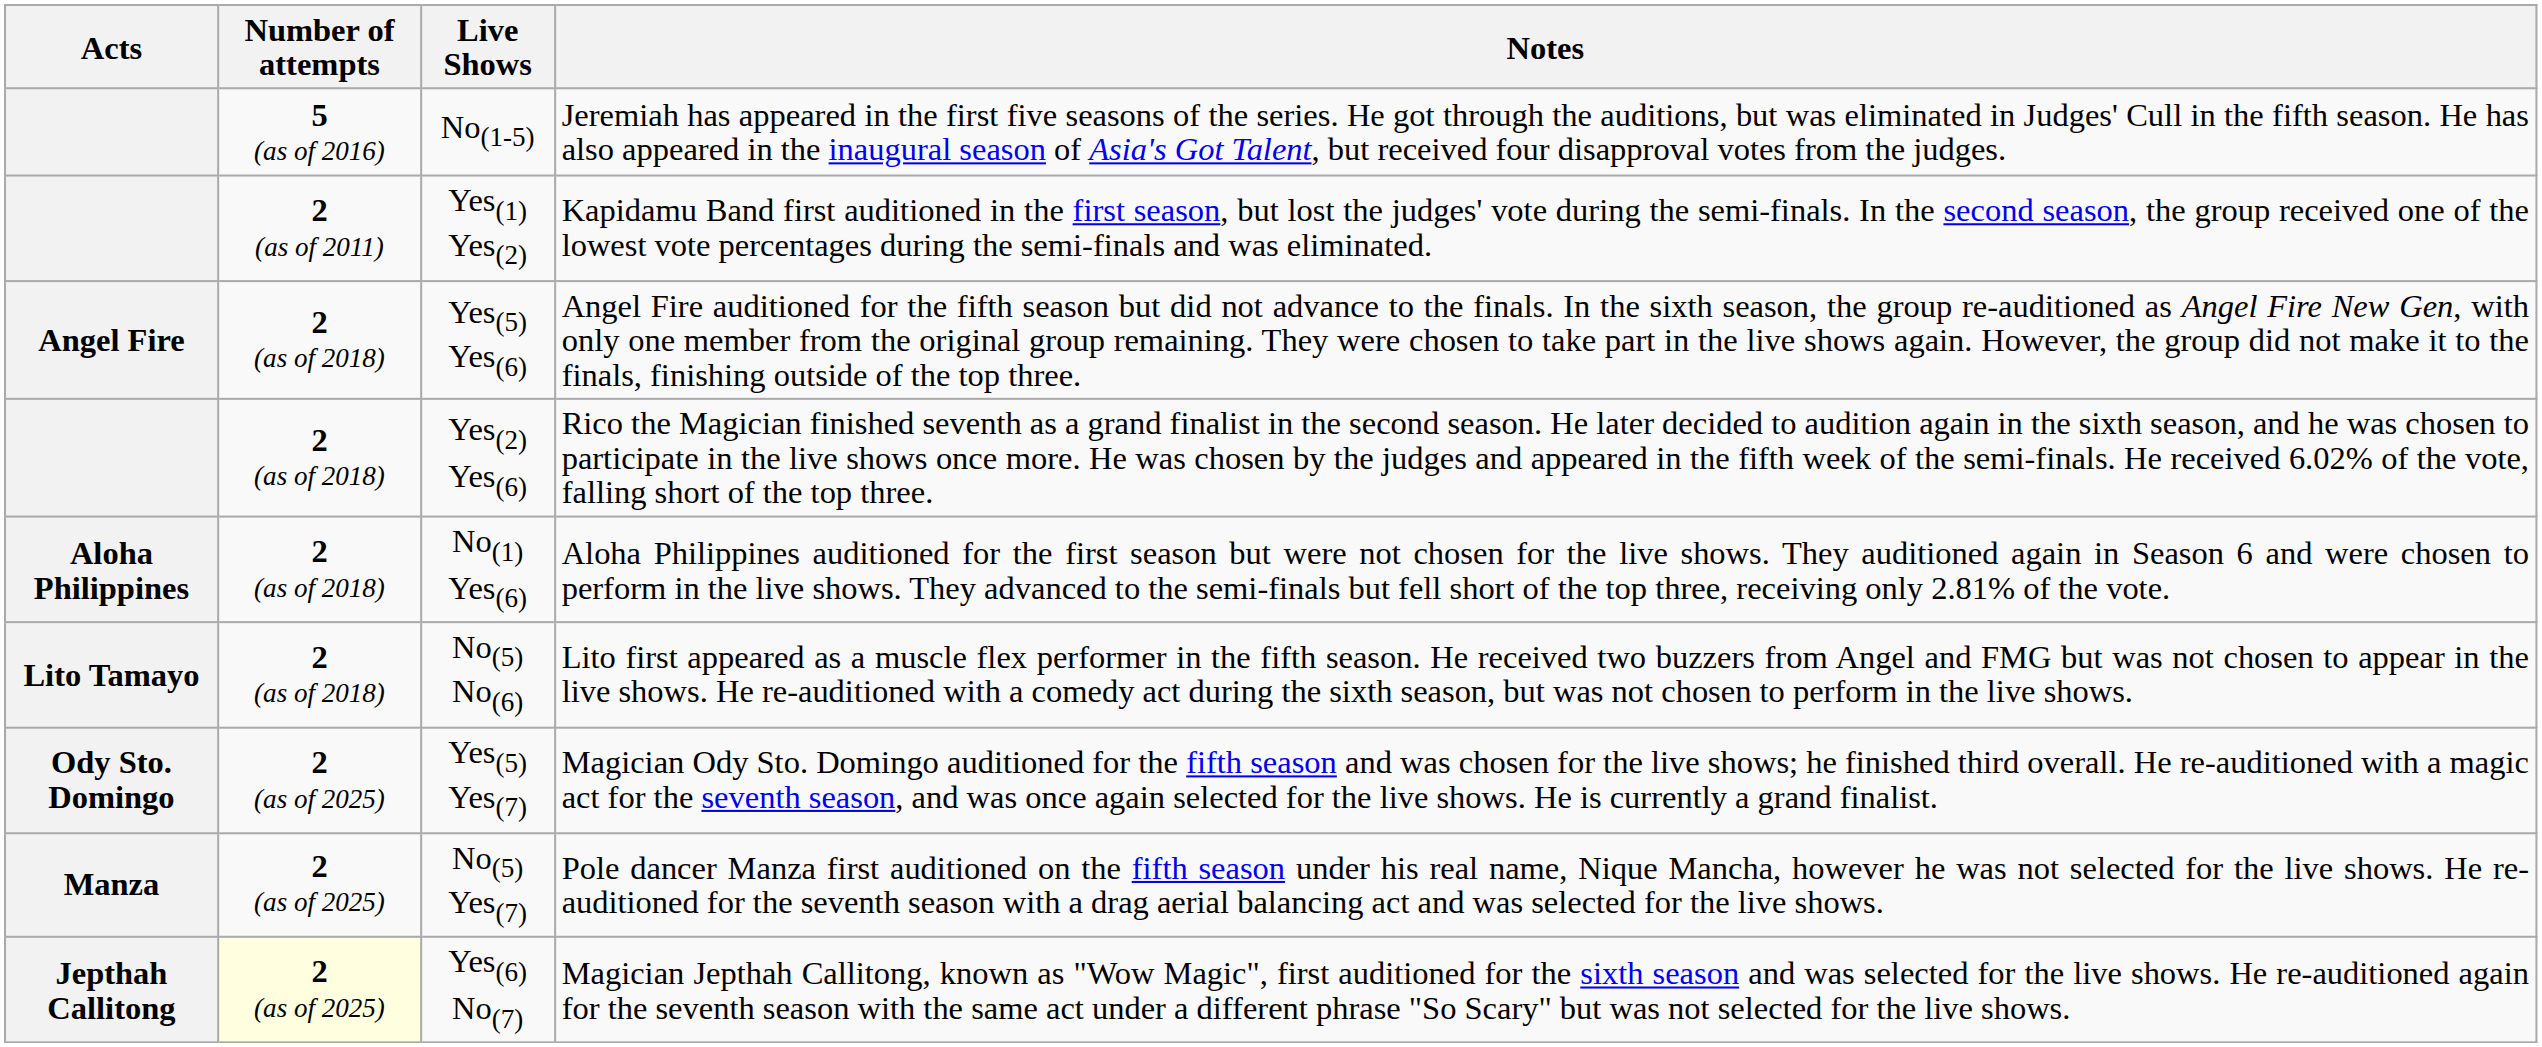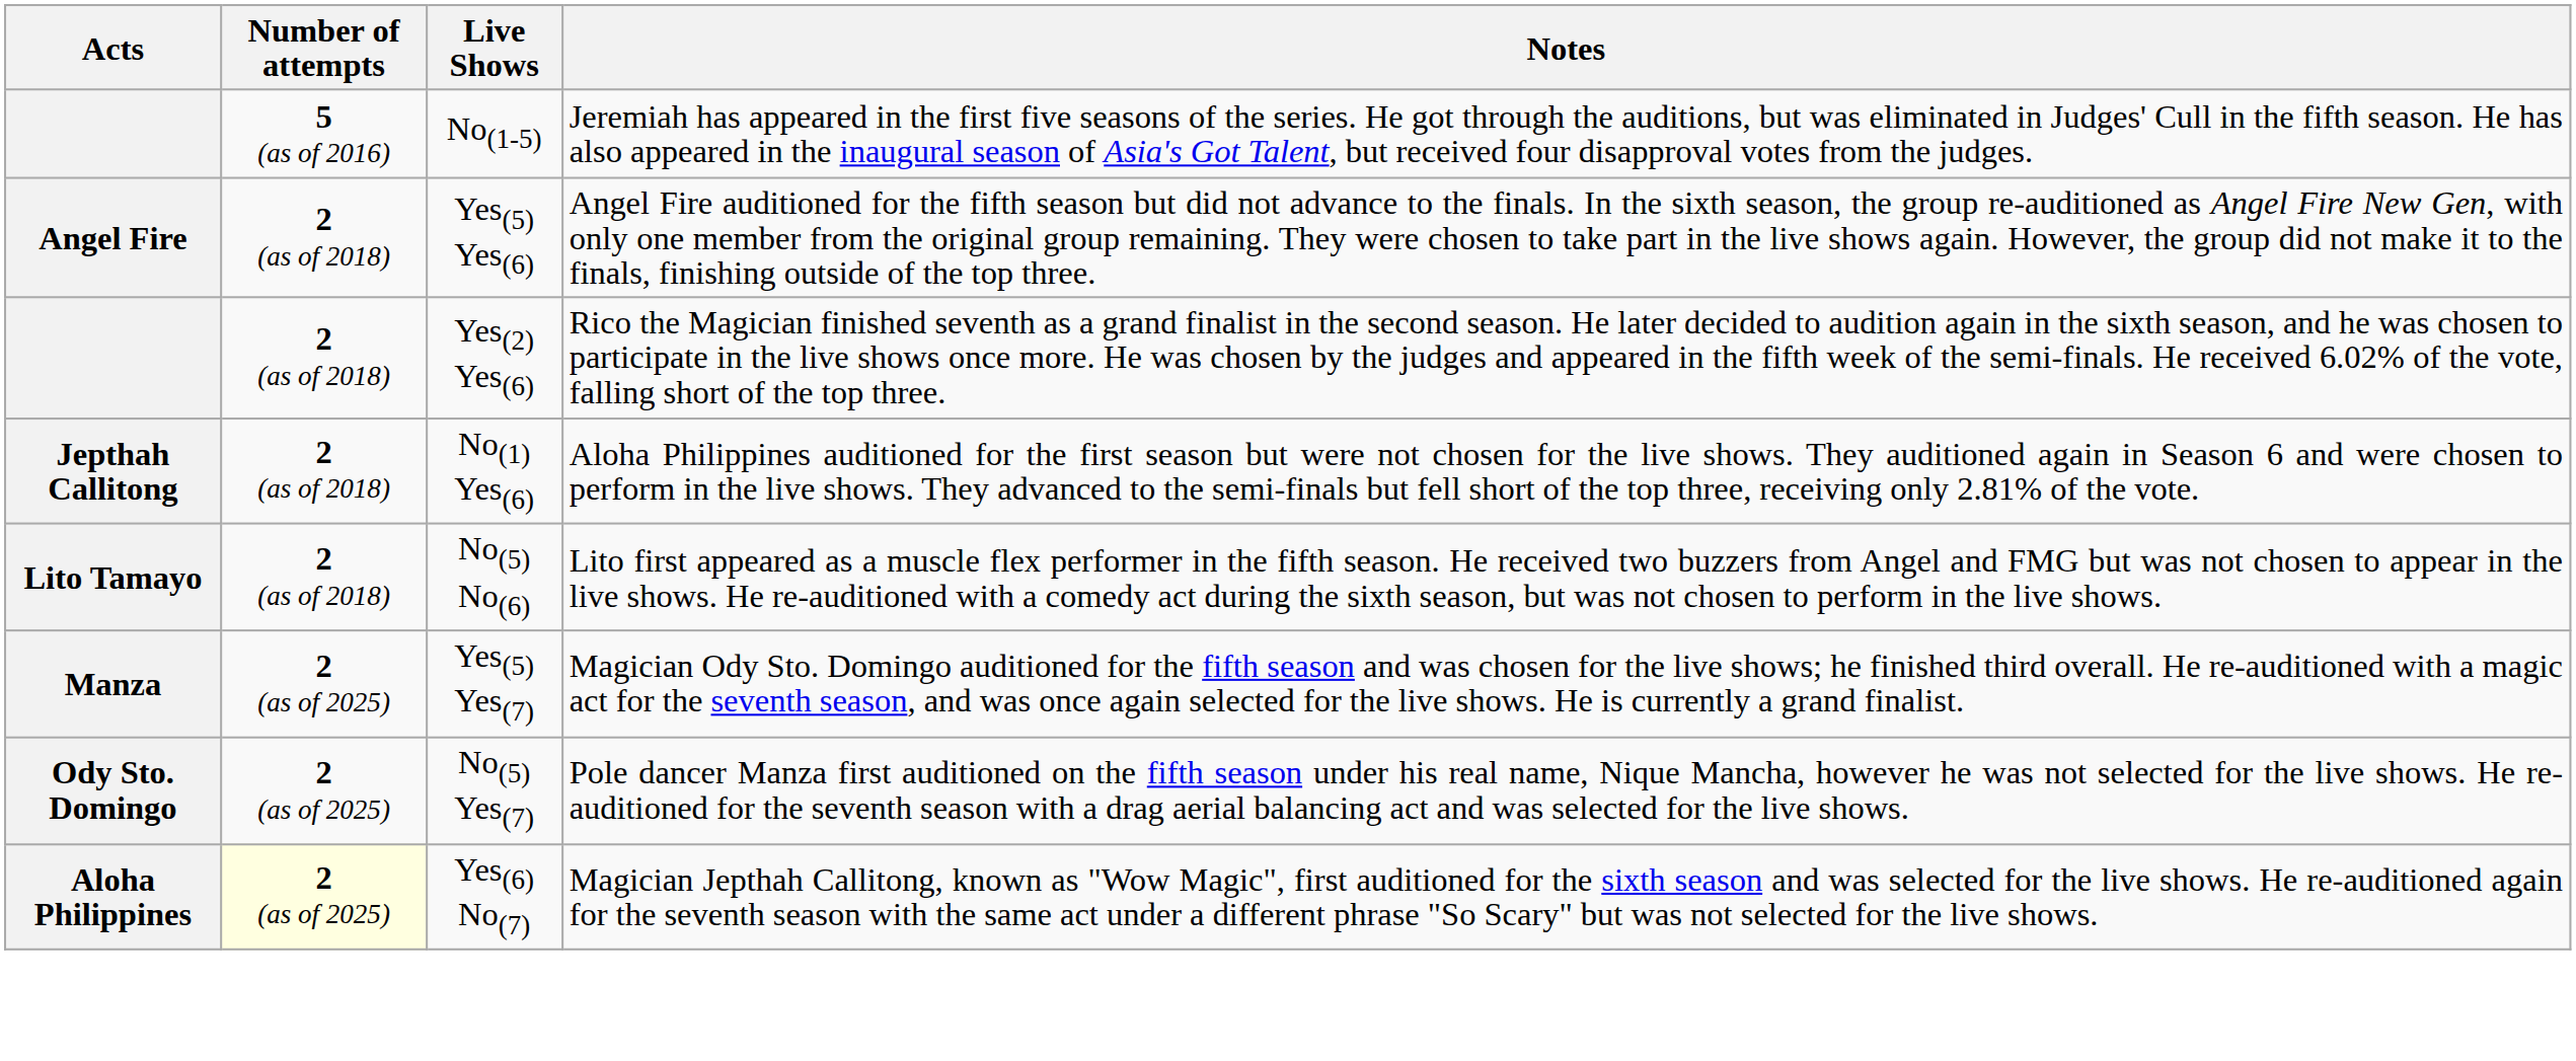 <table class="wikitable" style="text-align:center; line-height:17px;" width="auto">
 <tr>
 <th>Acts</th>
 <th>Number of attempts</th>
 <th>Live Shows</th>
 <th>Notes</th>
 </tr>
 <tr>
 <th></th>
 <td><strong>5</strong><br><small><em>(as of 2016)</em></small></td>
 <td>No<sub>(1-5)</sub></td>
 <td style="text-align:justify;">Jeremiah has appeared in the first five seasons of the series. He got through the auditions, but was eliminated in Judges' Cull in the fifth season. He has also appeared in the <a href='#'>inaugural season</a> of <em><a href='#'>Asia's Got Talent</a></em>, but received four disapproval votes from the judges.</td>
 </tr>
 <tr>
-<th></th>
-<td><strong>2</strong><br><small><em>(as of 2011)</em></small></td>
-<td>Yes<sub>(1)</sub><br>Yes<sub>(2)</sub></td>
-<td style="text-align:justify;">Kapidamu Band first auditioned in the <a href='#'>first season</a>, but lost the judges' vote during the semi-finals. In the <a href='#'>second season</a>, the group received one of the lowest vote percentages during the semi-finals and was eliminated.</td>
-</tr>
-<tr>
 <th>Angel Fire</th>
 <td><strong>2</strong><br><small><em>(as of 2018)</em></small></td>
 <td>Yes<sub>(5)</sub><br>Yes<sub>(6)</sub></td>
 <td style="text-align:justify;">Angel Fire auditioned for the fifth season but did not advance to the finals. In the sixth season, the group re-auditioned as <em>Angel Fire New Gen</em>, with only one member from the original group remaining. They were chosen to take part in the live shows again. However, the group did not make it to the finals, finishing outside of the top three.</td>
 </tr>
 <tr>
 <th></th>
 <td><strong>2</strong><br><small><em>(as of 2018)</em></small></td>
 <td>Yes<sub>(2)</sub><br>Yes<sub>(6)</sub></td>
 <td style="text-align:justify;">Rico the Magician finished seventh as a grand finalist in the second season. He later decided to audition again in the sixth season, and he was chosen to participate in the live shows once more. He was chosen by the judges and appeared in the fifth week of the semi-finals. He received 6.02% of the vote, falling short of the top three.</td>
 </tr>
 <tr>
-<th>Aloha Philippines</th>
+<th>Jepthah Callitong</th>
 <td><strong>2</strong><br><small><em>(as of 2018)</em></small></td>
 <td>No<sub>(1)</sub><br>Yes<sub>(6)</sub></td>
 <td style="text-align:justify;">Aloha Philippines auditioned for the first season but were not chosen for the live shows. They auditioned again in Season 6 and were chosen to perform in the live shows. They advanced to the semi-finals but fell short of the top three, receiving only 2.81% of the vote.</td>
 </tr>
 <tr>
 <th>Lito Tamayo</th>
 <td><strong>2</strong><br><small><em>(as of 2018)</em></small></td>
 <td>No<sub>(5)</sub><br>No<sub>(6)</sub></td>
 <td style="text-align:justify;">Lito first appeared as a muscle flex performer in the fifth season. He received two buzzers from Angel and FMG but was not chosen to appear in the live shows. He re-auditioned with a comedy act during the sixth season, but was not chosen to perform in the live shows.</td>
 </tr>
 <tr>
-<th>Ody Sto. Domingo</th>
+<th>Manza</th>
 <td><strong>2</strong><br><small><em>(as of 2025)</em></small></td>
 <td>Yes<sub>(5)</sub><br>Yes<sub>(7)</sub></td>
 <td style="text-align:justify;">Magician Ody Sto.  Domingo auditioned for the <a href='#'>fifth season</a> and was chosen for the live shows; he finished third overall.  He re-auditioned with a magic act for the <a href='#'>seventh season</a>, and was once again selected for the live shows. He is currently a grand finalist.</td>
 </tr>
 <tr>
-<th>Manza</th>
+<th>Ody Sto. Domingo</th>
 <td><strong>2</strong><br><small><em>(as of 2025)</em></small></td>
 <td>No<sub>(5)</sub><br>Yes<sub>(7)</sub></td>
 <td style="text-align:justify;">Pole dancer Manza first auditioned on the <a href='#'>fifth season</a> under his real name, Nique Mancha, however he was not selected for the live shows. He re-auditioned for the seventh season with a drag aerial balancing act and was selected for the live shows.</td>
 </tr>
 <tr>
-<th>Jepthah Callitong</th>
+<th>Aloha Philippines</th>
 <td style="background: lightyellow;"><strong>2</strong><br><small><em>(as of 2025)</em></small></td>
 <td>Yes<sub>(6)</sub><br>No<sub>(7)</sub></td>
 <td style="text-align:justify;">Magician Jepthah Callitong, known as "Wow Magic", first auditioned for the <a href='#'>sixth season</a> and was selected for the live shows. He re-auditioned again for the seventh season with the same act under a different phrase "So Scary" but was not selected for the live shows.</td>
 </tr>
 </table>
